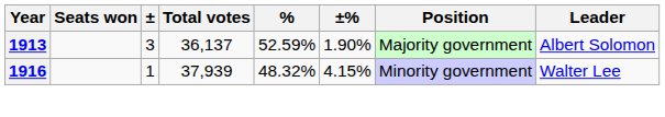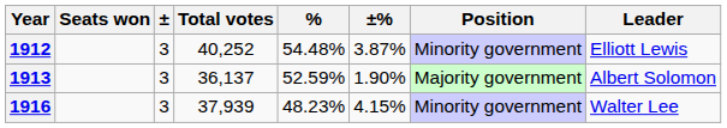 <table class="wikitable sortable">
 <tr>
 <th>Year</th>
 <th>Seats won</th>
 <th>±</th>
 <th>Total votes</th>
 <th>%</th>
 <th>±%</th>
 <th>Position</th>
 <th>Leader</th>
+</tr>
+<tr>
+<th><a href='#'>1912</a></th>
+<td></td>
+<td>3</td>
+<td align=center>40,252</td>
+<td>54.48%</td>
+<td>3.87%</td>
+<td style="background-color:#CCCCFF">Minority government</td>
+<td><a href='#'>Elliott Lewis</a></td>
 </tr>
 <tr>
 <th><a href='#'>1913</a></th>
 <td></td>
 <td>3</td>
 <td align=center>36,137</td>
 <td>52.59%</td>
 <td>1.90%</td>
 <td style="background-color:#CCFFCC">Majority government</td>
 <td><a href='#'>Albert Solomon</a></td>
 </tr>
 <tr>
 <th><a href='#'>1916</a></th>
 <td></td>
-<td>1</td>
+<td>3</td>
 <td align=center>37,939</td>
-<td>48.32%</td>
+<td>48.23%</td>
 <td>4.15%</td>
 <td style="background-color:#CCCCFF">Minority government</td>
 <td><a href='#'>Walter Lee</a></td>
 </tr>
 </table>
